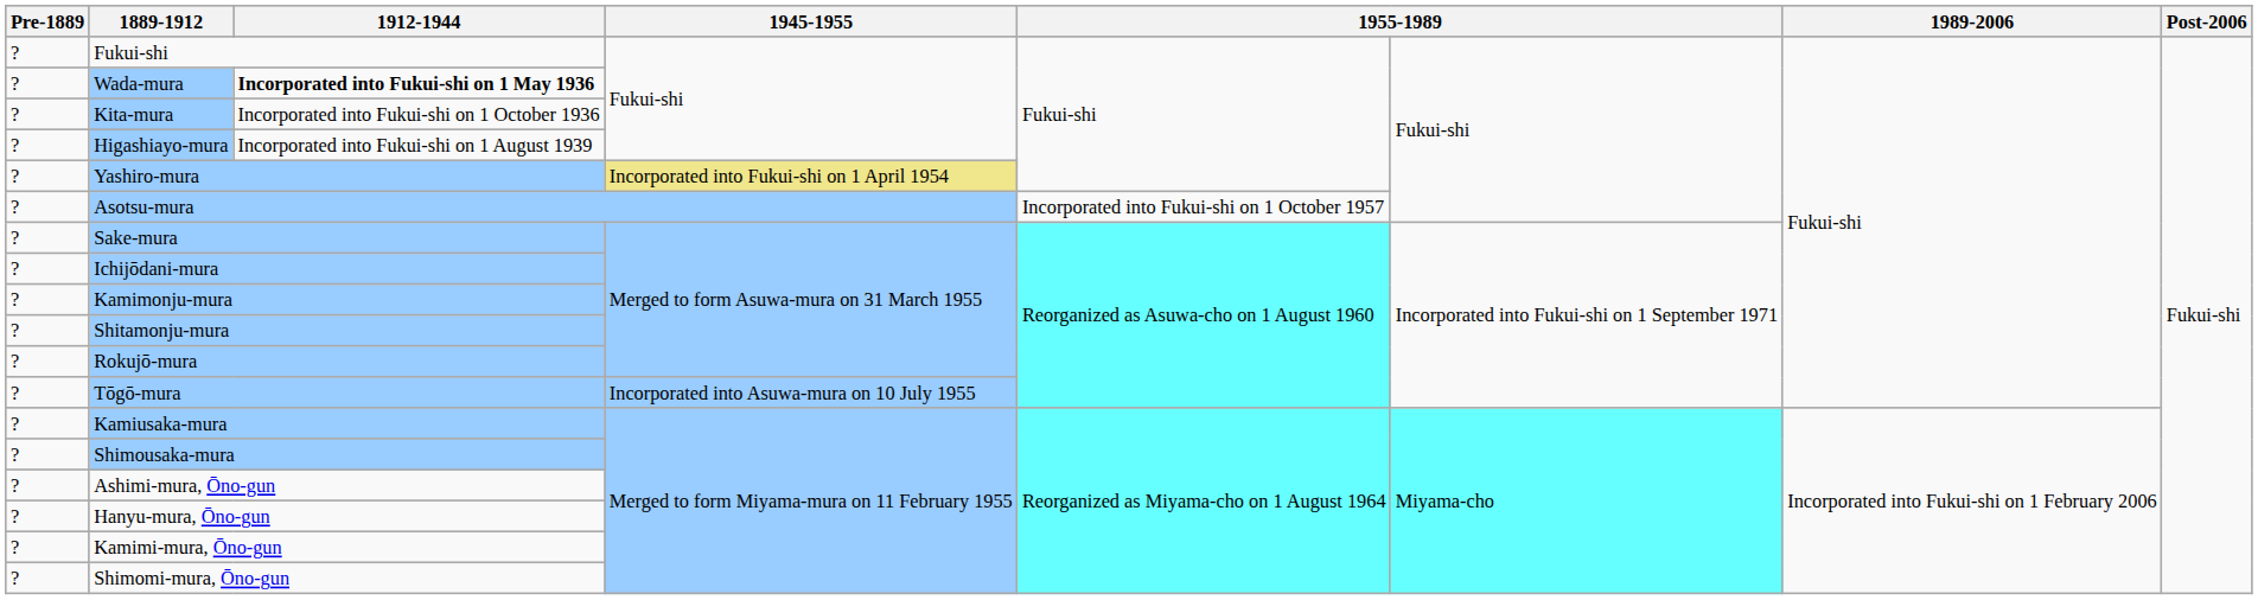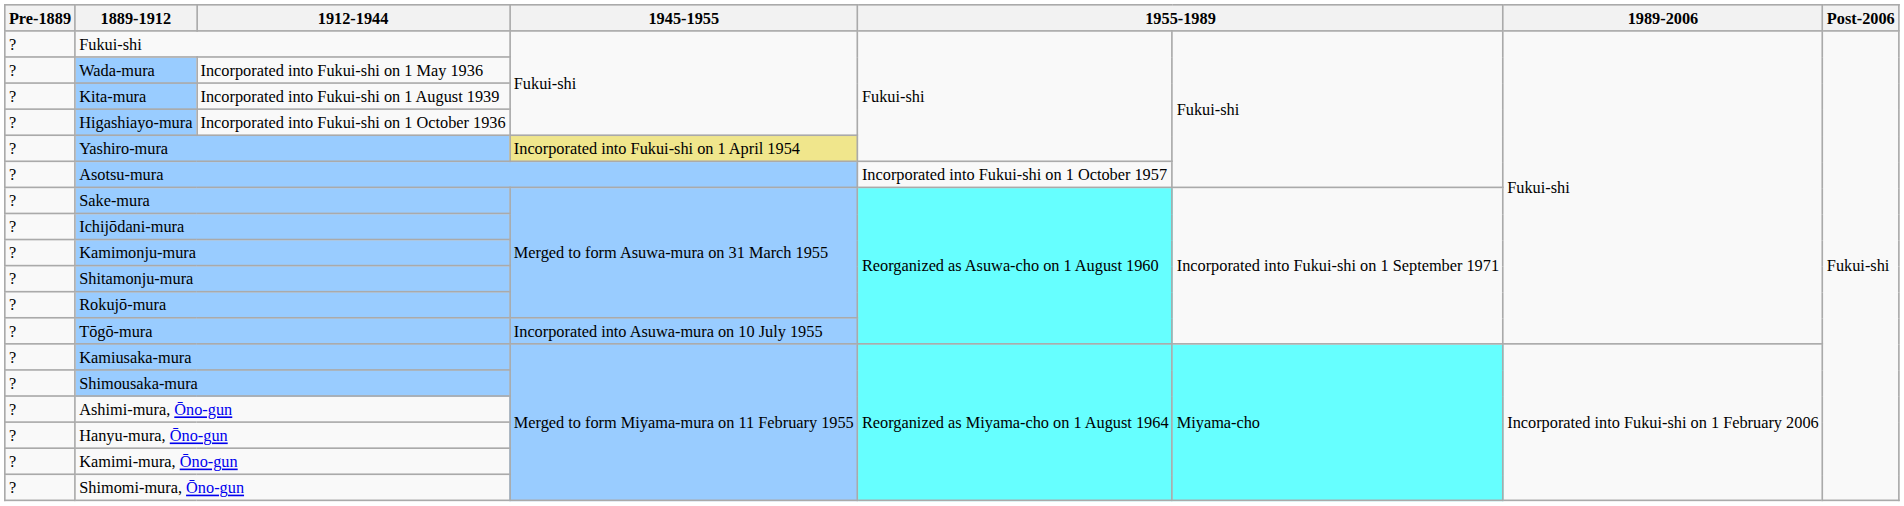 <table class="wikitable" style="font-size:x-small">
 <tr>
 <th>Pre-1889</th>
 <th>1889-1912</th>
 <th>1912-1944</th>
 <th>1945-1955</th>
 <th colspan="2">1955-1989</th>
 <th>1989-2006</th>
 <th>Post-2006</th>
 </tr>
 <tr>
 <td>?</td>
 <td colspan="2">Fukui-shi<br></td>
 <td rowspan="4">Fukui-shi</td>
 <td rowspan="5">Fukui-shi</td>
 <td rowspan="6">Fukui-shi</td>
 <td rowspan="12">Fukui-shi</td>
 <td rowspan="18">Fukui-shi</td>
 </tr>
 <tr>
 <td>?</td>
 <td style="background-color:#9cf;">Wada-mura<br></td>
-<td><strong>Incorporated into Fukui-shi on 1 May 1936</strong></td>
+<td>Incorporated into Fukui-shi on 1 May 1936</td>
 </tr>
 <tr>
 <td>?</td>
 <td style="background-color:#9cf;">Kita-mura<br></td>
-<td>Incorporated into Fukui-shi on 1 October 1936</td>
+<td>Incorporated into Fukui-shi on 1 August 1939</td>
 </tr>
 <tr>
 <td>?</td>
 <td style="background-color:#9cf;">Higashiayo-mura<br></td>
-<td>Incorporated into Fukui-shi on 1 August 1939</td>
+<td>Incorporated into Fukui-shi on 1 October 1936</td>
 </tr>
 <tr>
 <td>?</td>
 <td colspan="2" style="background-color:#9cf;">Yashiro-mura<br></td>
 <td style="background: khaki;">Incorporated into Fukui-shi on 1 April 1954</td>
 </tr>
 <tr>
 <td>?</td>
 <td colspan="3" style="background-color:#9cf;">Asotsu-mura<br></td>
 <td>Incorporated into Fukui-shi on 1 October 1957</td>
 </tr>
 <tr>
 <td>?</td>
 <td colspan="2" style="background-color:#9cf;">Sake-mura<br></td>
 <td rowspan="5" style="background-color:#9cf;">Merged to form Asuwa-mura on 31 March 1955</td>
 <td rowspan="6" style="background-color:#6ff;">Reorganized as Asuwa-cho on 1 August 1960</td>
 <td rowspan="6">Incorporated into Fukui-shi on 1 September 1971</td>
 </tr>
 <tr>
 <td>?</td>
 <td colspan="2" style="background-color:#9cf;">Ichijōdani-mura<br></td>
 </tr>
 <tr>
 <td>?</td>
 <td colspan="2" style="background-color:#9cf;">Kamimonju-mura<br></td>
 </tr>
 <tr>
 <td>?</td>
 <td colspan="2" style="background-color:#9cf;">Shitamonju-mura<br></td>
 </tr>
 <tr>
 <td>?</td>
 <td colspan="2" style="background-color:#9cf;">Rokujō-mura<br></td>
 </tr>
 <tr>
 <td>?</td>
 <td colspan="2" style="background-color:#9cf;">Tōgō-mura<br></td>
 <td style="background-color:#9cf;">Incorporated into Asuwa-mura on 10 July 1955</td>
 </tr>
 <tr>
 <td>?</td>
 <td colspan="2" style="background-color:#9cf;">Kamiusaka-mura<br></td>
 <td rowspan="6" style="background-color:#9cf;">Merged to form Miyama-mura on 11 February 1955</td>
 <td rowspan="6" style="background-color:#6ff;">Reorganized as Miyama-cho on 1 August 1964</td>
 <td rowspan="6" style="background-color:#6ff;">Miyama-cho</td>
 <td rowspan="6">Incorporated into Fukui-shi on 1 February 2006</td>
 </tr>
 <tr>
 <td>?</td>
 <td colspan="2" style="background-color:#9cf;">Shimousaka-mura<br></td>
 </tr>
 <tr>
 <td>?</td>
 <td colspan="2">Ashimi-mura, <a href='#'>Ōno-gun</a><br></td>
 </tr>
 <tr>
 <td>?</td>
 <td colspan="2">Hanyu-mura, <a href='#'>Ōno-gun</a><br></td>
 </tr>
 <tr>
 <td>?</td>
 <td colspan="2">Kamimi-mura, <a href='#'>Ōno-gun</a><br></td>
 </tr>
 <tr>
 <td>?</td>
 <td colspan="2">Shimomi-mura, <a href='#'>Ōno-gun</a><br></td>
 </tr>
 </table>
